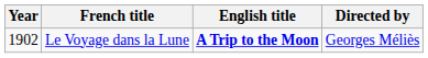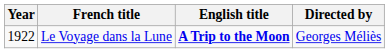 <table class="wikitable sortable">
 <tr>
 <th>Year</th>
 <th>French title</th>
 <th>English title</th>
 <th>Directed by</th>
 </tr>
 <tr>
-<td>1902</td>
+<td>1922</td>
 <td><a href='#'>Le Voyage dans la Lune</a></td>
 <td><strong><a href='#'>A Trip to the Moon</a></strong></td>
 <td><a href='#'>Georges Méliès</a></td>
 </tr>
 </table>
